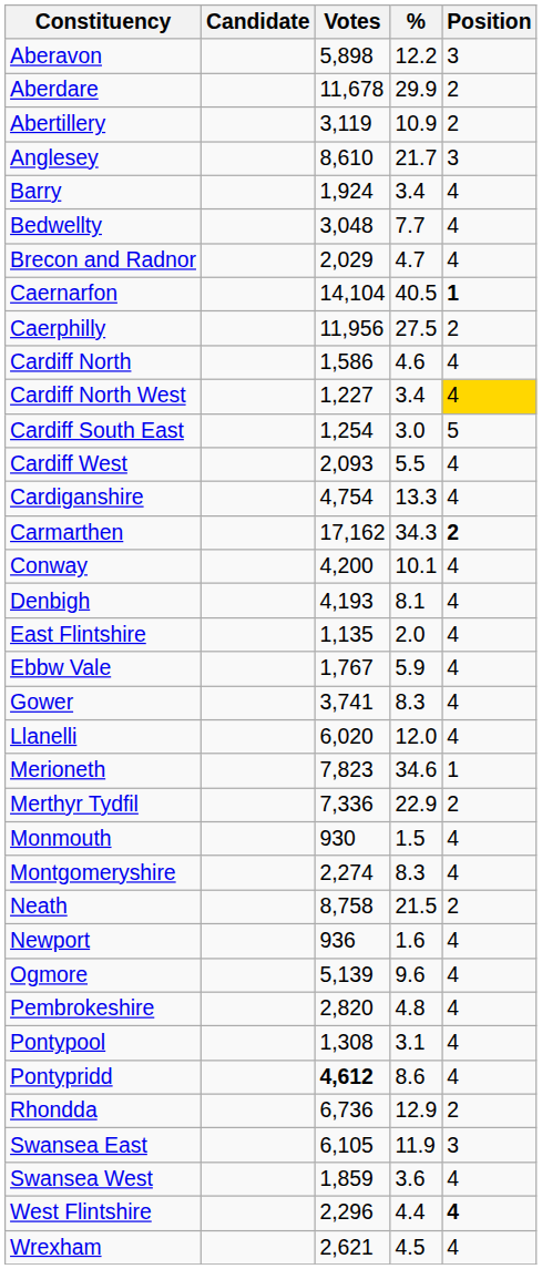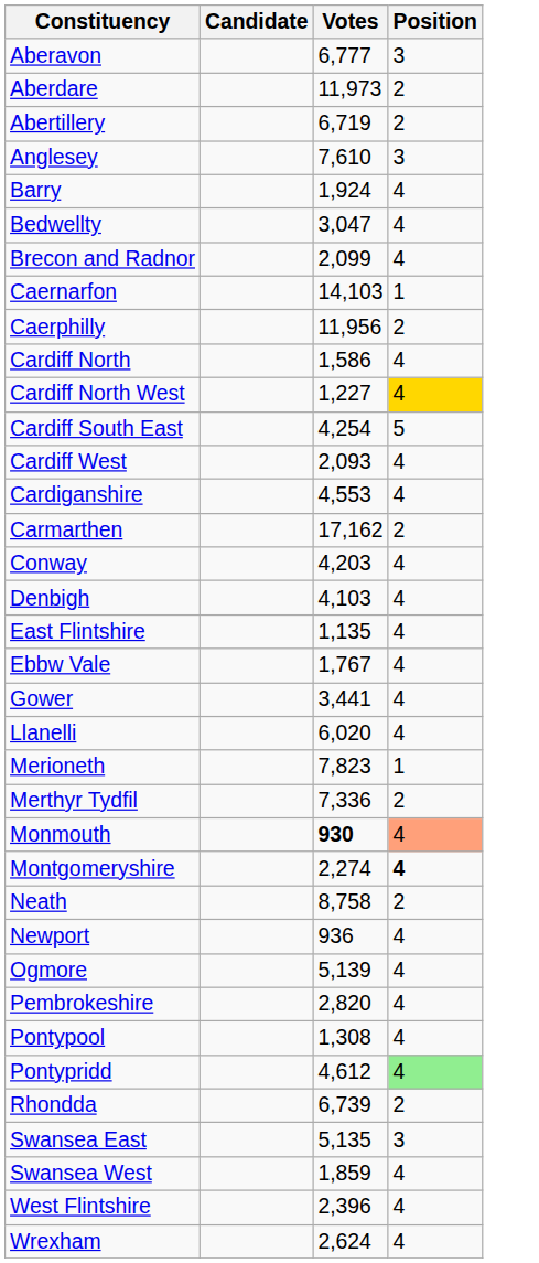 <table class="wikitable sortable">
 <tr>
 <th>Constituency</th>
 <th>Candidate</th>
 <th>Votes</th>
-<th>%</th>
 <th>Position</th>
 </tr>
 <tr>
 <td><a href='#'>Aberavon</a></td>
 <td></td>
-<td>5,898</td>
-<td>12.2</td>
+<td>6,777</td>
 <td>3</td>
 </tr>
 <tr>
 <td><a href='#'>Aberdare</a></td>
 <td></td>
-<td>11,678</td>
-<td>29.9</td>
+<td>11,973</td>
 <td>2</td>
 </tr>
 <tr>
 <td><a href='#'>Abertillery</a></td>
 <td></td>
-<td>3,119</td>
-<td>10.9</td>
+<td>6,719</td>
 <td>2</td>
 </tr>
 <tr>
 <td><a href='#'>Anglesey</a></td>
 <td></td>
-<td>8,610</td>
-<td>21.7</td>
+<td>7,610</td>
 <td>3</td>
 </tr>
 <tr>
 <td><a href='#'>Barry</a></td>
 <td></td>
 <td>1,924</td>
-<td>3.4</td>
 <td>4</td>
 </tr>
 <tr>
 <td><a href='#'>Bedwellty</a></td>
 <td></td>
-<td>3,048</td>
-<td>7.7</td>
+<td>3,047</td>
 <td>4</td>
 </tr>
 <tr>
 <td><a href='#'>Brecon and Radnor</a></td>
 <td></td>
-<td>2,029</td>
-<td>4.7</td>
+<td>2,099</td>
 <td>4</td>
 </tr>
 <tr>
 <td><a href='#'>Caernarfon</a></td>
 <td></td>
-<td>14,104</td>
-<td>40.5</td>
-<td><strong>1</strong></td>
+<td>14,103</td>
+<td>1</td>
 </tr>
 <tr>
 <td><a href='#'>Caerphilly</a></td>
 <td></td>
 <td>11,956</td>
-<td>27.5</td>
 <td>2</td>
 </tr>
 <tr>
 <td><a href='#'>Cardiff North</a></td>
 <td></td>
 <td>1,586</td>
-<td>4.6</td>
 <td>4</td>
 </tr>
 <tr>
 <td><a href='#'>Cardiff North West</a></td>
 <td></td>
 <td>1,227</td>
-<td>3.4</td>
 <td style="background: gold;">4</td>
 </tr>
 <tr>
 <td><a href='#'>Cardiff South East</a></td>
 <td></td>
-<td>1,254</td>
-<td>3.0</td>
+<td>4,254</td>
 <td>5</td>
 </tr>
 <tr>
 <td><a href='#'>Cardiff West</a></td>
 <td></td>
 <td>2,093</td>
-<td>5.5</td>
 <td>4</td>
 </tr>
 <tr>
 <td><a href='#'>Cardiganshire</a></td>
 <td></td>
-<td>4,754</td>
-<td>13.3</td>
+<td>4,553</td>
 <td>4</td>
 </tr>
 <tr>
 <td><a href='#'>Carmarthen</a></td>
 <td></td>
 <td>17,162</td>
-<td>34.3</td>
-<td><strong>2</strong></td>
+<td>2</td>
 </tr>
 <tr>
 <td><a href='#'>Conway</a></td>
 <td></td>
-<td>4,200</td>
-<td>10.1</td>
+<td>4,203</td>
 <td>4</td>
 </tr>
 <tr>
 <td><a href='#'>Denbigh</a></td>
 <td></td>
-<td>4,193</td>
-<td>8.1</td>
+<td>4,103</td>
 <td>4</td>
 </tr>
 <tr>
 <td><a href='#'>East Flintshire</a></td>
 <td></td>
 <td>1,135</td>
-<td>2.0</td>
 <td>4</td>
 </tr>
 <tr>
 <td><a href='#'>Ebbw Vale</a></td>
 <td></td>
 <td>1,767</td>
-<td>5.9</td>
 <td>4</td>
 </tr>
 <tr>
 <td><a href='#'>Gower</a></td>
 <td></td>
-<td>3,741</td>
-<td>8.3</td>
+<td>3,441</td>
 <td>4</td>
 </tr>
 <tr>
 <td><a href='#'>Llanelli</a></td>
 <td></td>
 <td>6,020</td>
-<td>12.0</td>
 <td>4</td>
 </tr>
 <tr>
 <td><a href='#'>Merioneth</a></td>
 <td></td>
 <td>7,823</td>
-<td>34.6</td>
 <td>1</td>
 </tr>
 <tr>
 <td><a href='#'>Merthyr Tydfil</a></td>
 <td></td>
 <td>7,336</td>
-<td>22.9</td>
 <td>2</td>
 </tr>
 <tr>
 <td><a href='#'>Monmouth</a></td>
 <td></td>
-<td>930</td>
-<td>1.5</td>
-<td>4</td>
+<td><strong>930</strong></td>
+<td style="background: lightsalmon;">4</td>
 </tr>
 <tr>
 <td><a href='#'>Montgomeryshire</a></td>
 <td></td>
 <td>2,274</td>
-<td>8.3</td>
-<td>4</td>
+<td><strong>4</strong></td>
 </tr>
 <tr>
 <td><a href='#'>Neath</a></td>
 <td></td>
 <td>8,758</td>
-<td>21.5</td>
 <td>2</td>
 </tr>
 <tr>
 <td><a href='#'>Newport</a></td>
 <td></td>
 <td>936</td>
-<td>1.6</td>
 <td>4</td>
 </tr>
 <tr>
 <td><a href='#'>Ogmore</a></td>
 <td></td>
 <td>5,139</td>
-<td>9.6</td>
 <td>4</td>
 </tr>
 <tr>
 <td><a href='#'>Pembrokeshire</a></td>
 <td></td>
 <td>2,820</td>
-<td>4.8</td>
 <td>4</td>
 </tr>
 <tr>
 <td><a href='#'>Pontypool</a></td>
 <td></td>
 <td>1,308</td>
-<td>3.1</td>
 <td>4</td>
 </tr>
 <tr>
 <td><a href='#'>Pontypridd</a></td>
 <td></td>
-<td><strong>4,612</strong></td>
-<td>8.6</td>
-<td>4</td>
+<td>4,612</td>
+<td style="background: lightgreen;">4</td>
 </tr>
 <tr>
 <td><a href='#'>Rhondda</a></td>
 <td></td>
-<td>6,736</td>
-<td>12.9</td>
+<td>6,739</td>
 <td>2</td>
 </tr>
 <tr>
 <td><a href='#'>Swansea East</a></td>
 <td></td>
-<td>6,105</td>
-<td>11.9</td>
+<td>5,135</td>
 <td>3</td>
 </tr>
 <tr>
 <td><a href='#'>Swansea West</a></td>
 <td></td>
 <td>1,859</td>
-<td>3.6</td>
 <td>4</td>
 </tr>
 <tr>
 <td><a href='#'>West Flintshire</a></td>
 <td></td>
-<td>2,296</td>
-<td>4.4</td>
-<td><strong>4</strong></td>
+<td>2,396</td>
+<td>4</td>
 </tr>
 <tr>
 <td><a href='#'>Wrexham</a></td>
 <td></td>
-<td>2,621</td>
-<td>4.5</td>
+<td>2,624</td>
 <td>4</td>
 </tr>
 </table>
